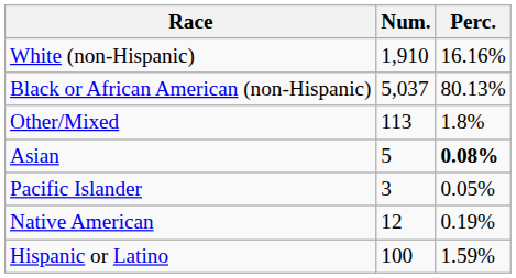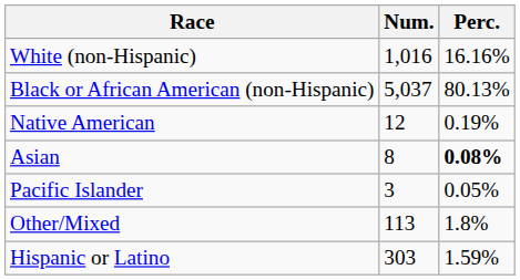 <table class="wikitable">
 <tr>
 <th>Race</th>
 <th>Num.</th>
 <th>Perc.</th>
 </tr>
 <tr>
 <td><a href='#'>White</a> (non-Hispanic)</td>
-<td>1,910</td>
+<td>1,016</td>
 <td>16.16%</td>
 </tr>
 <tr>
 <td><a href='#'>Black or African American</a> (non-Hispanic)</td>
 <td>5,037</td>
 <td>80.13%</td>
 </tr>
 <tr>
-<td><a href='#'>Other/Mixed</a></td>
-<td>113</td>
-<td>1.8%</td>
+<td><a href='#'>Native American</a></td>
+<td>12</td>
+<td>0.19%</td>
 </tr>
 <tr>
 <td><a href='#'>Asian</a></td>
-<td>5</td>
+<td>8</td>
 <td><strong>0.08%</strong></td>
 </tr>
 <tr>
 <td><a href='#'>Pacific Islander</a></td>
 <td>3</td>
 <td>0.05%</td>
 </tr>
 <tr>
-<td><a href='#'>Native American</a></td>
-<td>12</td>
-<td>0.19%</td>
+<td><a href='#'>Other/Mixed</a></td>
+<td>113</td>
+<td>1.8%</td>
 </tr>
 <tr>
 <td><a href='#'>Hispanic</a> or <a href='#'>Latino</a></td>
-<td>100</td>
+<td>303</td>
 <td>1.59%</td>
 </tr>
 </table>
